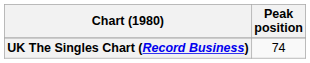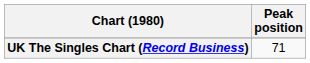 <table class="wikitable plainrowheaders" style="text-align:center">
 <tr>
 <th>Chart (1980)</th>
 <th>Peak<br>position</th>
 </tr>
 <tr>
 </tr>
 <tr>
 <th scope="row">UK The Singles Chart (<em><a href='#'>Record Business</a></em>)</th>
-<td style="text-align:center;">74</td>
+<td style="text-align:center;">71</td>
 </tr>
 </table>
